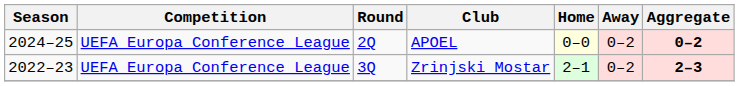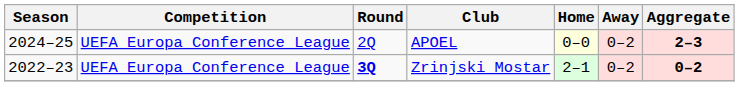 <table class="wikitable" style="text-align:left">
 <tr>
 <th>Season</th>
 <th>Competition</th>
 <th>Round</th>
 <th>Club</th>
 <th>Home</th>
 <th>Away</th>
 <th>Aggregate</th>
 </tr>
 <tr>
 <td rowspan="1">2024–25</td>
 <td><a href='#'>UEFA Europa Conference League</a></td>
 <td><a href='#'>2Q</a></td>
 <td> <a href='#'>APOEL</a></td>
 <td bgcolor="#fdffdd" style="text-align:center;">0–0</td>
 <td bgcolor="#ffdddd" style="text-align:center;">0–2</td>
-<td bgcolor="#ffdddd" style="text-align:center;"><strong>0–2</strong></td>
+<td bgcolor="#ffdddd" style="text-align:center;"><strong>2–3</strong></td>
 </tr>
 <tr>
 <td rowspan="1">2022–23</td>
 <td><a href='#'>UEFA Europa Conference League</a></td>
-<td><a href='#'>3Q</a></td>
+<td><strong><a href='#'>3Q</a></strong></td>
 <td> <a href='#'>Zrinjski Mostar</a></td>
 <td bgcolor="#ddffdd" style="text-align:center;">2–1</td>
 <td bgcolor="#ffdddd" style="text-align:center;">0–2</td>
-<td bgcolor="#ffdddd" style="text-align:center;"><strong>2–3</strong></td>
+<td bgcolor="#ffdddd" style="text-align:center;"><strong>0–2</strong></td>
 </tr>
 <tr>
 </tr>
 </table>
